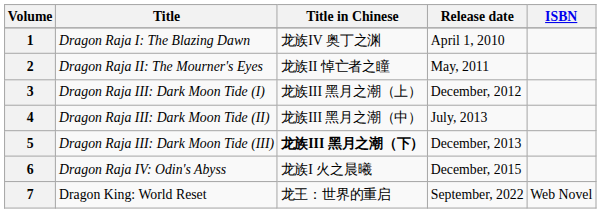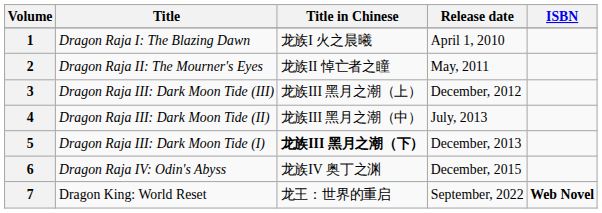 <table class="wikitable" style="font-size:small">
 <tr>
 <th>Volume</th>
 <th>Title</th>
 <th>Title in Chinese</th>
 <th>Release date</th>
 <th><a href='#'>ISBN</a></th>
 </tr>
 <tr>
 </tr>
 <tr>
 <th>1</th>
 <td><em>Dragon Raja I: The Blazing Dawn</em></td>
-<td>龙族IV 奥丁之渊</td>
+<td>龙族I 火之晨曦</td>
 <td>April 1, 2010</td>
 <td></td>
 </tr>
 <tr>
 <th>2</th>
 <td><em>Dragon Raja II: The Mourner's Eyes</em></td>
 <td>龙族II 悼亡者之瞳</td>
 <td>May, 2011</td>
 <td></td>
 </tr>
 <tr>
 <th>3</th>
-<td><em>Dragon Raja III: Dark Moon Tide (I)</em></td>
+<td><em>Dragon Raja III: Dark Moon Tide (III)</em></td>
 <td>龙族III 黑月之潮（上）</td>
 <td>December, 2012</td>
 <td></td>
 </tr>
 <tr>
 <th>4</th>
 <td><em>Dragon Raja III: Dark Moon Tide (II)</em></td>
 <td>龙族III 黑月之潮（中）</td>
 <td>July, 2013</td>
 <td></td>
 </tr>
 <tr>
 <th>5</th>
-<td><em>Dragon Raja III: Dark Moon Tide (III)</em></td>
+<td><em>Dragon Raja III: Dark Moon Tide (I)</em></td>
 <td><strong>龙族III 黑月之潮（下）</strong></td>
 <td>December, 2013</td>
 <td></td>
 </tr>
 <tr>
 <th>6</th>
 <td><em>Dragon Raja IV: Odin's Abyss</em></td>
-<td>龙族I 火之晨曦</td>
+<td>龙族IV 奥丁之渊</td>
 <td>December, 2015</td>
 <td></td>
 </tr>
 <tr>
 <th>7</th>
 <td>Dragon King: World Reset</td>
 <td>龙王：世界的重启</td>
 <td>September, 2022</td>
-<td>Web Novel</td>
+<td><strong>Web Novel</strong></td>
 </tr>
 </table>
